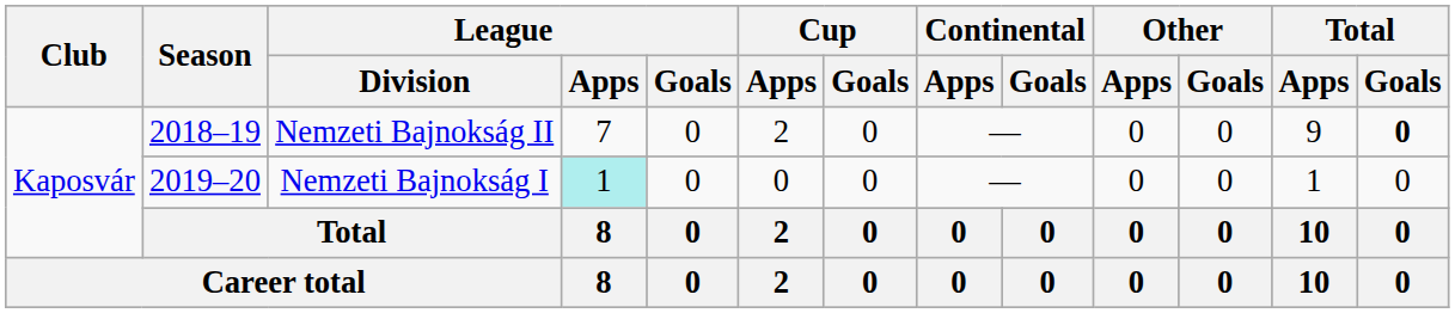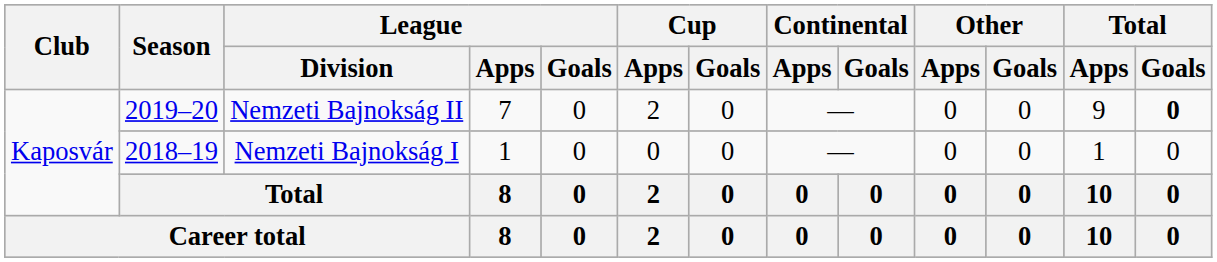 <table class="wikitable" style="text-align:center">
 <tr>
 <th rowspan="2">Club</th>
 <th rowspan="2">Season</th>
 <th colspan="3">League</th>
 <th colspan="2">Cup</th>
 <th colspan="2">Continental</th>
 <th colspan="2">Other</th>
 <th colspan="2">Total</th>
 </tr>
 <tr>
 <th>Division</th>
 <th>Apps</th>
 <th>Goals</th>
 <th>Apps</th>
 <th>Goals</th>
 <th>Apps</th>
 <th>Goals</th>
 <th>Apps</th>
 <th>Goals</th>
 <th>Apps</th>
 <th>Goals</th>
 </tr>
 <tr>
 <td rowspan="3"><a href='#'>Kaposvár</a></td>
-<td><a href='#'>2018–19</a></td>
+<td><a href='#'>2019–20</a></td>
 <td><a href='#'>Nemzeti Bajnokság II</a></td>
 <td>7</td>
 <td>0</td>
 <td>2</td>
 <td>0</td>
 <td colspan="2">—</td>
 <td>0</td>
 <td>0</td>
 <td>9</td>
 <td><strong>0</strong></td>
 </tr>
 <tr>
-<td><a href='#'>2019–20</a></td>
+<td><a href='#'>2018–19</a></td>
 <td><a href='#'>Nemzeti Bajnokság I</a></td>
-<td style="background: paleturquoise;">1</td>
+<td>1</td>
 <td>0</td>
 <td>0</td>
 <td>0</td>
 <td colspan="2">—</td>
 <td>0</td>
 <td>0</td>
 <td>1</td>
 <td>0</td>
 </tr>
 <tr>
 <th colspan="2">Total</th>
 <th>8</th>
 <th>0</th>
 <th>2</th>
 <th>0</th>
 <th>0</th>
 <th>0</th>
 <th>0</th>
 <th>0</th>
 <th>10</th>
 <th>0</th>
 </tr>
 <tr>
 <th colspan="3">Career total</th>
 <th>8</th>
 <th>0</th>
 <th>2</th>
 <th>0</th>
 <th>0</th>
 <th>0</th>
 <th>0</th>
 <th>0</th>
 <th>10</th>
 <th>0</th>
 </tr>
 </table>
